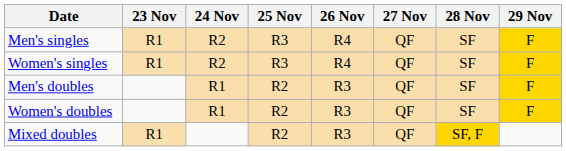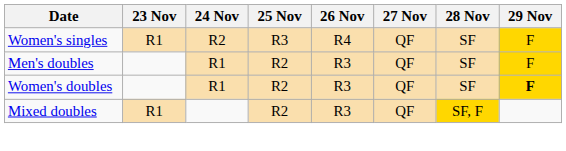 <table class="wikitable" style="text-align:center;">
 <tr>
 <th style="width:120px;">Date</th>
 <th style="width:60px;">23 Nov</th>
 <th style="width:60px;">24 Nov</th>
 <th style="width:60px;">25 Nov</th>
 <th style="width:60px;">26 Nov</th>
 <th style="width:60px;">27 Nov</th>
 <th style="width:60px;">28 Nov</th>
 <th style="width:60px;">29 Nov</th>
-</tr>
-<tr>
-<td align="left"><a href='#'>Men's singles</a></td>
-<td style="background:#FADFAD">R1</td>
-<td style="background:#FADFAD">R2</td>
-<td style="background:#FADFAD">R3</td>
-<td style="background:#FADFAD">R4</td>
-<td style="background:#FADFAD">QF</td>
-<td style="background:#FADFAD">SF</td>
-<td style="background:#FFD700">F</td>
 </tr>
 <tr>
 <td align="left"><a href='#'>Women's singles</a></td>
 <td style="background:#FADFAD">R1</td>
 <td style="background:#FADFAD">R2</td>
 <td style="background:#FADFAD">R3</td>
 <td style="background:#FADFAD">R4</td>
 <td style="background:#FADFAD">QF</td>
 <td style="background:#FADFAD">SF</td>
 <td style="background:#FFD700">F</td>
 </tr>
 <tr>
 <td align="left"><a href='#'>Men's doubles</a></td>
 <td></td>
 <td style="background:#FADFAD">R1</td>
 <td style="background:#FADFAD">R2</td>
 <td style="background:#FADFAD">R3</td>
 <td style="background:#FADFAD">QF</td>
 <td style="background:#FADFAD">SF</td>
 <td style="background:#FFD700">F</td>
 </tr>
 <tr>
 <td align="left"><a href='#'>Women's doubles</a></td>
 <td></td>
 <td style="background:#FADFAD">R1</td>
 <td style="background:#FADFAD">R2</td>
 <td style="background:#FADFAD">R3</td>
 <td style="background:#FADFAD">QF</td>
 <td style="background:#FADFAD">SF</td>
-<td style="background:#FFD700">F</td>
+<td style="background:#FFD700"><strong>F</strong></td>
 </tr>
 <tr>
 <td align="left"><a href='#'>Mixed doubles</a></td>
 <td style="background:#FADFAD">R1</td>
 <td></td>
 <td style="background:#FADFAD">R2</td>
 <td style="background:#FADFAD">R3</td>
 <td style="background:#FADFAD">QF</td>
 <td style="background:#FFD700">SF, F</td>
 <td></td>
 </tr>
 </table>
